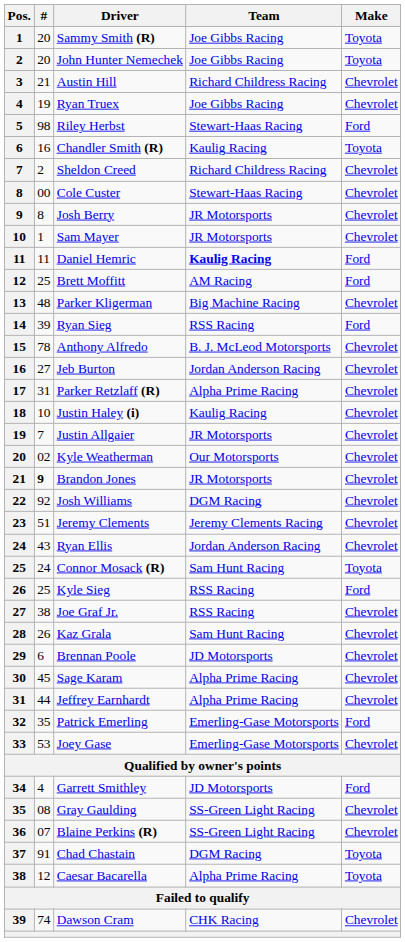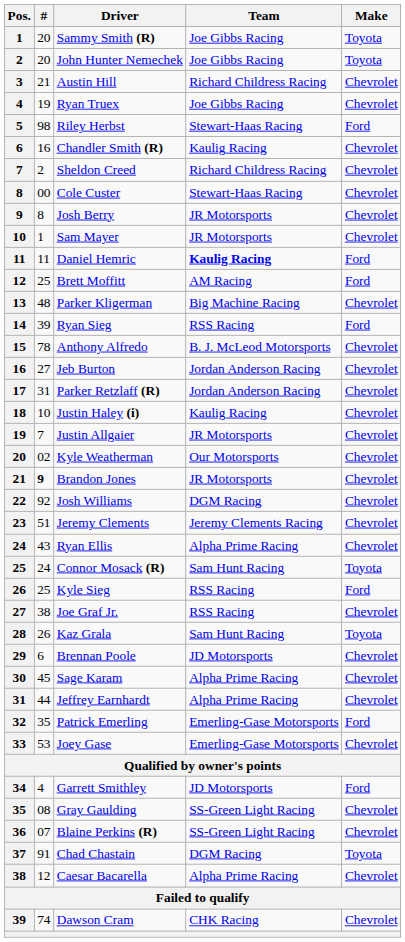 <table class="wikitable" style="font-size:95%">
 <tr>
 <th>Pos.</th>
 <th>#</th>
 <th>Driver</th>
 <th>Team</th>
 <th>Make</th>
 </tr>
 <tr>
 <th>1</th>
 <td>20</td>
 <td><a href='#'>Sammy Smith</a> <strong>(R)</strong></td>
 <td><a href='#'>Joe Gibbs Racing</a></td>
 <td><a href='#'>Toyota</a></td>
 </tr>
 <tr>
 <th>2</th>
 <td>20</td>
 <td><a href='#'>John Hunter Nemechek</a></td>
 <td><a href='#'>Joe Gibbs Racing</a></td>
 <td><a href='#'>Toyota</a></td>
 </tr>
 <tr>
 <th>3</th>
 <td>21</td>
 <td><a href='#'>Austin Hill</a></td>
 <td><a href='#'>Richard Childress Racing</a></td>
 <td><a href='#'>Chevrolet</a></td>
 </tr>
 <tr>
 <th>4</th>
 <td>19</td>
 <td><a href='#'>Ryan Truex</a></td>
 <td><a href='#'>Joe Gibbs Racing</a></td>
 <td><a href='#'>Chevrolet</a></td>
 </tr>
 <tr>
 <th>5</th>
 <td>98</td>
 <td><a href='#'>Riley Herbst</a></td>
 <td><a href='#'>Stewart-Haas Racing</a></td>
 <td><a href='#'>Ford</a></td>
 </tr>
 <tr>
 <th>6</th>
 <td>16</td>
 <td><a href='#'>Chandler Smith</a> <strong>(R)</strong></td>
 <td><a href='#'>Kaulig Racing</a></td>
-<td><a href='#'>Toyota</a></td>
+<td><a href='#'>Chevrolet</a></td>
 </tr>
 <tr>
 <th>7</th>
 <td>2</td>
 <td><a href='#'>Sheldon Creed</a></td>
 <td><a href='#'>Richard Childress Racing</a></td>
 <td><a href='#'>Chevrolet</a></td>
 </tr>
 <tr>
 <th>8</th>
 <td>00</td>
 <td><a href='#'>Cole Custer</a></td>
 <td><a href='#'>Stewart-Haas Racing</a></td>
 <td><a href='#'>Chevrolet</a></td>
 </tr>
 <tr>
 <th>9</th>
 <td>8</td>
 <td><a href='#'>Josh Berry</a></td>
 <td><a href='#'>JR Motorsports</a></td>
 <td><a href='#'>Chevrolet</a></td>
 </tr>
 <tr>
 <th>10</th>
 <td>1</td>
 <td><a href='#'>Sam Mayer</a></td>
 <td><a href='#'>JR Motorsports</a></td>
 <td><a href='#'>Chevrolet</a></td>
 </tr>
 <tr>
 <th>11</th>
 <td>11</td>
 <td><a href='#'>Daniel Hemric</a></td>
 <td><strong><a href='#'>Kaulig Racing</a></strong></td>
 <td><a href='#'>Ford</a></td>
 </tr>
 <tr>
 <th>12</th>
 <td>25</td>
 <td><a href='#'>Brett Moffitt</a></td>
 <td><a href='#'>AM Racing</a></td>
 <td><a href='#'>Ford</a></td>
 </tr>
 <tr>
 <th>13</th>
 <td>48</td>
 <td><a href='#'>Parker Kligerman</a></td>
 <td><a href='#'>Big Machine Racing</a></td>
 <td><a href='#'>Chevrolet</a></td>
 </tr>
 <tr>
 <th>14</th>
 <td>39</td>
 <td><a href='#'>Ryan Sieg</a></td>
 <td><a href='#'>RSS Racing</a></td>
 <td><a href='#'>Ford</a></td>
 </tr>
 <tr>
 <th>15</th>
 <td>78</td>
 <td><a href='#'>Anthony Alfredo</a></td>
 <td><a href='#'>B. J. McLeod Motorsports</a></td>
 <td><a href='#'>Chevrolet</a></td>
 </tr>
 <tr>
 <th>16</th>
 <td>27</td>
 <td><a href='#'>Jeb Burton</a></td>
 <td><a href='#'>Jordan Anderson Racing</a></td>
 <td><a href='#'>Chevrolet</a></td>
 </tr>
 <tr>
 <th>17</th>
 <td>31</td>
 <td><a href='#'>Parker Retzlaff</a> <strong>(R)</strong></td>
-<td><a href='#'>Alpha Prime Racing</a></td>
+<td><a href='#'>Jordan Anderson Racing</a></td>
 <td><a href='#'>Chevrolet</a></td>
 </tr>
 <tr>
 <th>18</th>
 <td>10</td>
 <td><a href='#'>Justin Haley</a> <strong>(i)</strong></td>
 <td><a href='#'>Kaulig Racing</a></td>
 <td><a href='#'>Chevrolet</a></td>
 </tr>
 <tr>
 <th>19</th>
 <td>7</td>
 <td><a href='#'>Justin Allgaier</a></td>
 <td><a href='#'>JR Motorsports</a></td>
 <td><a href='#'>Chevrolet</a></td>
 </tr>
 <tr>
 <th>20</th>
 <td>02</td>
 <td><a href='#'>Kyle Weatherman</a></td>
 <td><a href='#'>Our Motorsports</a></td>
 <td><a href='#'>Chevrolet</a></td>
 </tr>
 <tr>
 <th>21</th>
 <td><strong>9</strong></td>
 <td><a href='#'>Brandon Jones</a></td>
 <td><a href='#'>JR Motorsports</a></td>
 <td><a href='#'>Chevrolet</a></td>
 </tr>
 <tr>
 <th>22</th>
 <td>92</td>
 <td><a href='#'>Josh Williams</a></td>
 <td><a href='#'>DGM Racing</a></td>
 <td><a href='#'>Chevrolet</a></td>
 </tr>
 <tr>
 <th>23</th>
 <td>51</td>
 <td><a href='#'>Jeremy Clements</a></td>
 <td><a href='#'>Jeremy Clements Racing</a></td>
 <td><a href='#'>Chevrolet</a></td>
 </tr>
 <tr>
 <th>24</th>
 <td>43</td>
 <td><a href='#'>Ryan Ellis</a></td>
-<td><a href='#'>Jordan Anderson Racing</a></td>
+<td><a href='#'>Alpha Prime Racing</a></td>
 <td><a href='#'>Chevrolet</a></td>
 </tr>
 <tr>
 <th>25</th>
 <td>24</td>
 <td><a href='#'>Connor Mosack</a> <strong>(R)</strong></td>
 <td><a href='#'>Sam Hunt Racing</a></td>
 <td><a href='#'>Toyota</a></td>
 </tr>
 <tr>
 <th>26</th>
 <td>25</td>
 <td><a href='#'>Kyle Sieg</a></td>
 <td><a href='#'>RSS Racing</a></td>
 <td><a href='#'>Ford</a></td>
 </tr>
 <tr>
 <th>27</th>
 <td>38</td>
 <td><a href='#'>Joe Graf Jr.</a></td>
 <td><a href='#'>RSS Racing</a></td>
 <td><a href='#'>Chevrolet</a></td>
 </tr>
 <tr>
 <th>28</th>
 <td>26</td>
 <td><a href='#'>Kaz Grala</a></td>
 <td><a href='#'>Sam Hunt Racing</a></td>
-<td><a href='#'>Chevrolet</a></td>
+<td><a href='#'>Toyota</a></td>
 </tr>
 <tr>
 <th>29</th>
 <td>6</td>
 <td><a href='#'>Brennan Poole</a></td>
 <td><a href='#'>JD Motorsports</a></td>
 <td><a href='#'>Chevrolet</a></td>
 </tr>
 <tr>
 <th>30</th>
 <td>45</td>
 <td><a href='#'>Sage Karam</a></td>
 <td><a href='#'>Alpha Prime Racing</a></td>
 <td><a href='#'>Chevrolet</a></td>
 </tr>
 <tr>
 <th>31</th>
 <td>44</td>
 <td><a href='#'>Jeffrey Earnhardt</a></td>
 <td><a href='#'>Alpha Prime Racing</a></td>
 <td><a href='#'>Chevrolet</a></td>
 </tr>
 <tr>
 <th>32</th>
 <td>35</td>
 <td><a href='#'>Patrick Emerling</a></td>
 <td><a href='#'>Emerling-Gase Motorsports</a></td>
 <td><a href='#'>Ford</a></td>
 </tr>
 <tr>
 <th>33</th>
 <td>53</td>
 <td><a href='#'>Joey Gase</a></td>
 <td><a href='#'>Emerling-Gase Motorsports</a></td>
 <td><a href='#'>Chevrolet</a></td>
 </tr>
 <tr>
 <th colspan="5">Qualified by owner's points</th>
 </tr>
 <tr>
 <th>34</th>
 <td>4</td>
 <td><a href='#'>Garrett Smithley</a></td>
 <td><a href='#'>JD Motorsports</a></td>
 <td><a href='#'>Ford</a></td>
 </tr>
 <tr>
 <th>35</th>
 <td>08</td>
 <td><a href='#'>Gray Gaulding</a></td>
 <td><a href='#'>SS-Green Light Racing</a></td>
 <td><a href='#'>Chevrolet</a></td>
 </tr>
 <tr>
 <th>36</th>
 <td>07</td>
 <td><a href='#'>Blaine Perkins</a> <strong>(R)</strong></td>
 <td><a href='#'>SS-Green Light Racing</a></td>
 <td><a href='#'>Chevrolet</a></td>
 </tr>
 <tr>
 <th>37</th>
 <td>91</td>
 <td><a href='#'>Chad Chastain</a></td>
 <td><a href='#'>DGM Racing</a></td>
 <td><a href='#'>Toyota</a></td>
 </tr>
 <tr>
 <th>38</th>
 <td>12</td>
 <td><a href='#'>Caesar Bacarella</a></td>
 <td><a href='#'>Alpha Prime Racing</a></td>
-<td><a href='#'>Toyota</a></td>
+<td><a href='#'>Chevrolet</a></td>
 </tr>
 <tr>
 <th colspan="5">Failed to qualify</th>
 </tr>
 <tr>
 <th>39</th>
 <td>74</td>
 <td><a href='#'>Dawson Cram</a></td>
 <td><a href='#'>CHK Racing</a></td>
 <td><a href='#'>Chevrolet</a></td>
 </tr>
 <tr>
 <th colspan="5"></th>
 </tr>
 </table>
